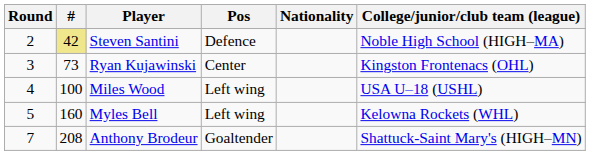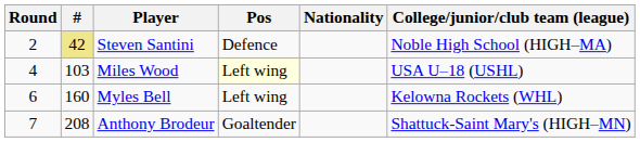 <table class="wikitable">
 <tr>
 <th>Round</th>
 <th>#</th>
 <th>Player</th>
 <th>Pos</th>
 <th>Nationality</th>
 <th>College/junior/club team (league)</th>
 </tr>
 <tr>
 <td style="text-align:center">2</td>
 <td style="background: khaki; text-align:center">42</td>
 <td><a href='#'>Steven Santini</a></td>
 <td>Defence</td>
 <td></td>
 <td><a href='#'>Noble High School</a> (HIGH–<a href='#'>MA</a>)</td>
 </tr>
 <tr>
-<td style="text-align:center">3</td>
-<td style="text-align:center">73</td>
-<td><a href='#'>Ryan Kujawinski</a></td>
-<td>Center</td>
-<td></td>
-<td><a href='#'>Kingston Frontenacs</a> (<a href='#'>OHL</a>)</td>
-</tr>
-<tr>
 <td style="text-align:center">4</td>
-<td style="text-align:center">100</td>
+<td style="text-align:center">103</td>
 <td><a href='#'>Miles Wood</a></td>
-<td>Left wing</td>
+<td style="background: lightyellow;">Left wing</td>
 <td></td>
 <td><a href='#'>USA U–18</a> (<a href='#'>USHL</a>)</td>
 </tr>
 <tr>
-<td style="text-align:center">5</td>
+<td style="text-align:center">6</td>
 <td style="text-align:center">160</td>
 <td><a href='#'>Myles Bell</a></td>
 <td>Left wing</td>
 <td></td>
 <td><a href='#'>Kelowna Rockets</a> (<a href='#'>WHL</a>)</td>
 </tr>
 <tr>
 <td style="text-align:center">7</td>
 <td style="text-align:center">208</td>
 <td><a href='#'>Anthony Brodeur</a></td>
 <td>Goaltender</td>
 <td></td>
 <td><a href='#'>Shattuck-Saint Mary's</a> (HIGH–<a href='#'>MN</a>)</td>
 </tr>
 </table>
